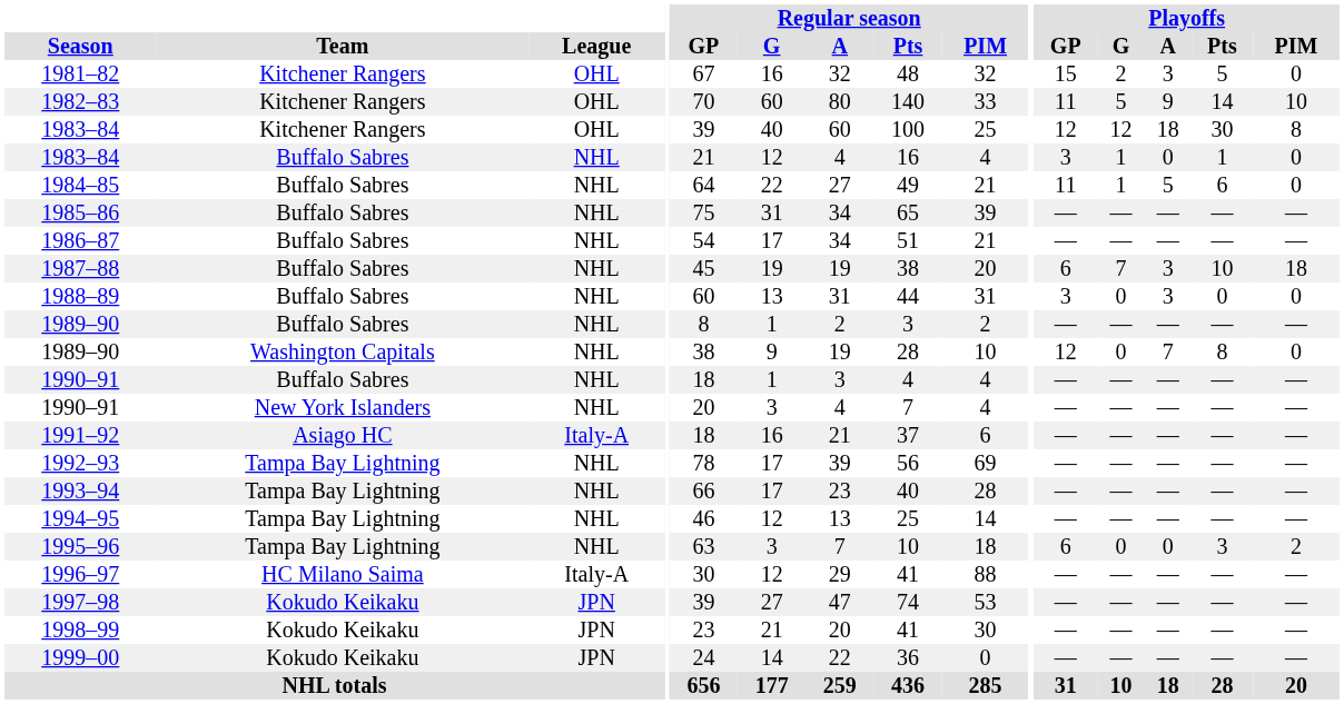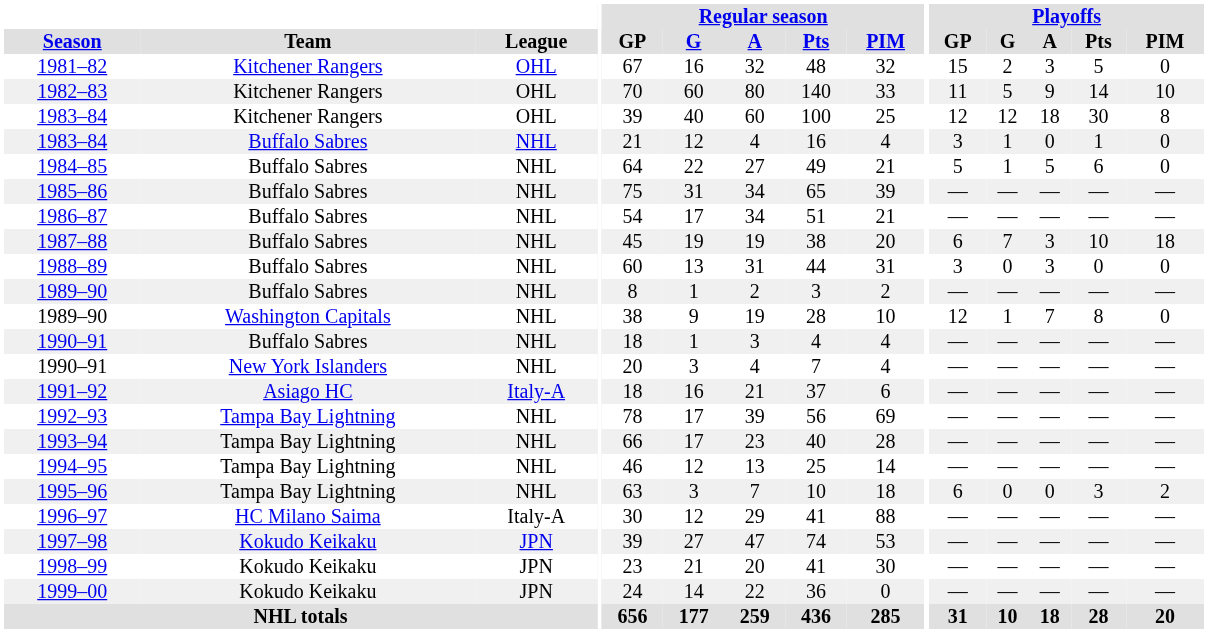 <table border="0" cellpadding="1" cellspacing="0" style="text-align:center; width:60em">
 <tr bgcolor="#e0e0e0">
 <th colspan="3" bgcolor="#ffffff"></th>
 <th rowspan="99" bgcolor="#ffffff"></th>
 <th colspan="5"><a href='#'>Regular season</a></th>
 <th rowspan="99" bgcolor="#ffffff"></th>
 <th colspan="5"><a href='#'>Playoffs</a></th>
 </tr>
 <tr bgcolor="#e0e0e0">
 <th><a href='#'>Season</a></th>
 <th>Team</th>
 <th>League</th>
 <th>GP</th>
 <th><a href='#'>G</a></th>
 <th><a href='#'>A</a></th>
 <th><a href='#'>Pts</a></th>
 <th><a href='#'>PIM</a></th>
 <th>GP</th>
 <th>G</th>
 <th>A</th>
 <th>Pts</th>
 <th>PIM</th>
 </tr>
 <tr>
 <td><a href='#'>1981–82</a></td>
 <td><a href='#'>Kitchener Rangers</a></td>
 <td><a href='#'>OHL</a></td>
 <td>67</td>
 <td>16</td>
 <td>32</td>
 <td>48</td>
 <td>32</td>
 <td>15</td>
 <td>2</td>
 <td>3</td>
 <td>5</td>
 <td>0</td>
 </tr>
 <tr bgcolor="#f0f0f0">
 <td><a href='#'>1982–83</a></td>
 <td>Kitchener Rangers</td>
 <td>OHL</td>
 <td>70</td>
 <td>60</td>
 <td>80</td>
 <td>140</td>
 <td>33</td>
 <td>11</td>
 <td>5</td>
 <td>9</td>
 <td>14</td>
 <td>10</td>
 </tr>
 <tr>
 <td><a href='#'>1983–84</a></td>
 <td>Kitchener Rangers</td>
 <td>OHL</td>
 <td>39</td>
 <td>40</td>
 <td>60</td>
 <td>100</td>
 <td>25</td>
 <td>12</td>
 <td>12</td>
 <td>18</td>
 <td>30</td>
 <td>8</td>
 </tr>
 <tr bgcolor="#f0f0f0">
 <td><a href='#'>1983–84</a></td>
 <td><a href='#'>Buffalo Sabres</a></td>
 <td><a href='#'>NHL</a></td>
 <td>21</td>
 <td>12</td>
 <td>4</td>
 <td>16</td>
 <td>4</td>
 <td>3</td>
 <td>1</td>
 <td>0</td>
 <td>1</td>
 <td>0</td>
 </tr>
 <tr>
 <td><a href='#'>1984–85</a></td>
 <td>Buffalo Sabres</td>
 <td>NHL</td>
 <td>64</td>
 <td>22</td>
 <td>27</td>
 <td>49</td>
 <td>21</td>
-<td>11</td>
+<td>5</td>
 <td>1</td>
 <td>5</td>
 <td>6</td>
 <td>0</td>
 </tr>
 <tr bgcolor="#f0f0f0">
 <td><a href='#'>1985–86</a></td>
 <td>Buffalo Sabres</td>
 <td>NHL</td>
 <td>75</td>
 <td>31</td>
 <td>34</td>
 <td>65</td>
 <td>39</td>
 <td>—</td>
 <td>—</td>
 <td>—</td>
 <td>—</td>
 <td>—</td>
 </tr>
 <tr>
 <td><a href='#'>1986–87</a></td>
 <td>Buffalo Sabres</td>
 <td>NHL</td>
 <td>54</td>
 <td>17</td>
 <td>34</td>
 <td>51</td>
 <td>21</td>
 <td>—</td>
 <td>—</td>
 <td>—</td>
 <td>—</td>
 <td>—</td>
 </tr>
 <tr bgcolor="#f0f0f0">
 <td><a href='#'>1987–88</a></td>
 <td>Buffalo Sabres</td>
 <td>NHL</td>
 <td>45</td>
 <td>19</td>
 <td>19</td>
 <td>38</td>
 <td>20</td>
 <td>6</td>
 <td>7</td>
 <td>3</td>
 <td>10</td>
 <td>18</td>
 </tr>
 <tr>
 <td><a href='#'>1988–89</a></td>
 <td>Buffalo Sabres</td>
 <td>NHL</td>
 <td>60</td>
 <td>13</td>
 <td>31</td>
 <td>44</td>
 <td>31</td>
 <td>3</td>
 <td>0</td>
 <td>3</td>
 <td>0</td>
 <td>0</td>
 </tr>
 <tr bgcolor="#f0f0f0">
 <td><a href='#'>1989–90</a></td>
 <td>Buffalo Sabres</td>
 <td>NHL</td>
 <td>8</td>
 <td>1</td>
 <td>2</td>
 <td>3</td>
 <td>2</td>
 <td>—</td>
 <td>—</td>
 <td>—</td>
 <td>—</td>
 <td>—</td>
 </tr>
 <tr>
 <td>1989–90</td>
 <td><a href='#'>Washington Capitals</a></td>
 <td>NHL</td>
 <td>38</td>
 <td>9</td>
 <td>19</td>
 <td>28</td>
 <td>10</td>
 <td>12</td>
-<td>0</td>
+<td>1</td>
 <td>7</td>
 <td>8</td>
 <td>0</td>
 </tr>
 <tr bgcolor="#f0f0f0">
 <td><a href='#'>1990–91</a></td>
 <td>Buffalo Sabres</td>
 <td>NHL</td>
 <td>18</td>
 <td>1</td>
 <td>3</td>
 <td>4</td>
 <td>4</td>
 <td>—</td>
 <td>—</td>
 <td>—</td>
 <td>—</td>
 <td>—</td>
 </tr>
 <tr>
 <td>1990–91</td>
 <td><a href='#'>New York Islanders</a></td>
 <td>NHL</td>
 <td>20</td>
 <td>3</td>
 <td>4</td>
 <td>7</td>
 <td>4</td>
 <td>—</td>
 <td>—</td>
 <td>—</td>
 <td>—</td>
 <td>—</td>
 </tr>
 <tr bgcolor="#f0f0f0">
 <td><a href='#'>1991–92</a></td>
 <td><a href='#'>Asiago HC</a></td>
 <td><a href='#'>Italy-A</a></td>
 <td>18</td>
 <td>16</td>
 <td>21</td>
 <td>37</td>
 <td>6</td>
 <td>—</td>
 <td>—</td>
 <td>—</td>
 <td>—</td>
 <td>—</td>
 </tr>
 <tr>
 <td><a href='#'>1992–93</a></td>
 <td><a href='#'>Tampa Bay Lightning</a></td>
 <td>NHL</td>
 <td>78</td>
 <td>17</td>
 <td>39</td>
 <td>56</td>
 <td>69</td>
 <td>—</td>
 <td>—</td>
 <td>—</td>
 <td>—</td>
 <td>—</td>
 </tr>
 <tr bgcolor="#f0f0f0">
 <td><a href='#'>1993–94</a></td>
 <td>Tampa Bay Lightning</td>
 <td>NHL</td>
 <td>66</td>
 <td>17</td>
 <td>23</td>
 <td>40</td>
 <td>28</td>
 <td>—</td>
 <td>—</td>
 <td>—</td>
 <td>—</td>
 <td>—</td>
 </tr>
 <tr>
 <td><a href='#'>1994–95</a></td>
 <td>Tampa Bay Lightning</td>
 <td>NHL</td>
 <td>46</td>
 <td>12</td>
 <td>13</td>
 <td>25</td>
 <td>14</td>
 <td>—</td>
 <td>—</td>
 <td>—</td>
 <td>—</td>
 <td>—</td>
 </tr>
 <tr bgcolor="#f0f0f0">
 <td><a href='#'>1995–96</a></td>
 <td>Tampa Bay Lightning</td>
 <td>NHL</td>
 <td>63</td>
 <td>3</td>
 <td>7</td>
 <td>10</td>
 <td>18</td>
 <td>6</td>
 <td>0</td>
 <td>0</td>
 <td>3</td>
 <td>2</td>
 </tr>
 <tr>
 <td><a href='#'>1996–97</a></td>
 <td><a href='#'>HC Milano Saima</a></td>
 <td>Italy-A</td>
 <td>30</td>
 <td>12</td>
 <td>29</td>
 <td>41</td>
 <td>88</td>
 <td>—</td>
 <td>—</td>
 <td>—</td>
 <td>—</td>
 <td>—</td>
 </tr>
 <tr bgcolor="#f0f0f0">
 <td><a href='#'>1997–98</a></td>
 <td><a href='#'>Kokudo Keikaku</a></td>
 <td><a href='#'>JPN</a></td>
 <td>39</td>
 <td>27</td>
 <td>47</td>
 <td>74</td>
 <td>53</td>
 <td>—</td>
 <td>—</td>
 <td>—</td>
 <td>—</td>
 <td>—</td>
 </tr>
 <tr>
 <td><a href='#'>1998–99</a></td>
 <td>Kokudo Keikaku</td>
 <td>JPN</td>
 <td>23</td>
 <td>21</td>
 <td>20</td>
 <td>41</td>
 <td>30</td>
 <td>—</td>
 <td>—</td>
 <td>—</td>
 <td>—</td>
 <td>—</td>
 </tr>
 <tr bgcolor="#f0f0f0">
 <td><a href='#'>1999–00</a></td>
 <td>Kokudo Keikaku</td>
 <td>JPN</td>
 <td>24</td>
 <td>14</td>
 <td>22</td>
 <td>36</td>
 <td>0</td>
 <td>—</td>
 <td>—</td>
 <td>—</td>
 <td>—</td>
 <td>—</td>
 </tr>
 <tr bgcolor="#e0e0e0">
 <th colspan="3">NHL totals</th>
 <th>656</th>
 <th>177</th>
 <th>259</th>
 <th>436</th>
 <th>285</th>
 <th>31</th>
 <th>10</th>
 <th>18</th>
 <th>28</th>
 <th>20</th>
 </tr>
 </table>
